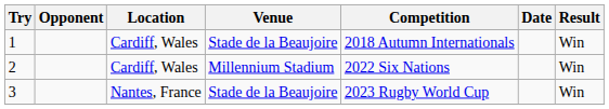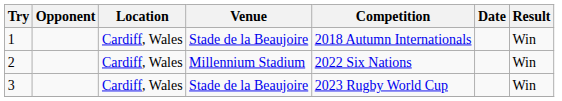 <table class="wikitable sortable" style="font-size:95%">
 <tr>
 <th>Try</th>
 <th>Opponent</th>
 <th>Location</th>
 <th>Venue</th>
 <th>Competition</th>
 <th>Date</th>
 <th>Result</th>
 </tr>
 <tr>
 <td>1</td>
 <td></td>
 <td><a href='#'>Cardiff</a>, Wales</td>
 <td><a href='#'>Stade de la Beaujoire</a></td>
 <td><a href='#'>2018 Autumn Internationals</a></td>
 <td></td>
 <td>Win</td>
 </tr>
 <tr>
 <td>2</td>
 <td></td>
 <td><a href='#'>Cardiff</a>, Wales</td>
 <td><a href='#'>Millennium Stadium</a></td>
 <td><a href='#'>2022 Six Nations</a></td>
 <td></td>
 <td>Win</td>
 </tr>
 <tr>
 <td>3</td>
 <td></td>
-<td><a href='#'>Nantes</a>, France</td>
+<td><a href='#'>Cardiff</a>, Wales</td>
 <td><a href='#'>Stade de la Beaujoire</a></td>
 <td><a href='#'>2023 Rugby World Cup</a></td>
 <td></td>
 <td>Win</td>
 </tr>
 <tr>
 </tr>
 </table>
